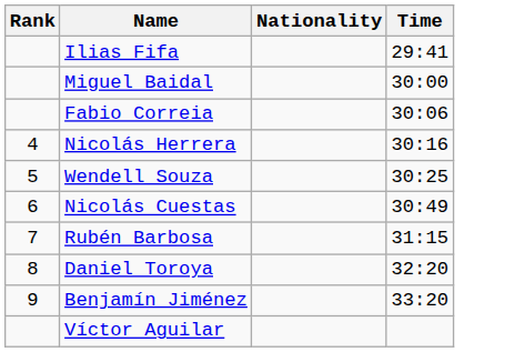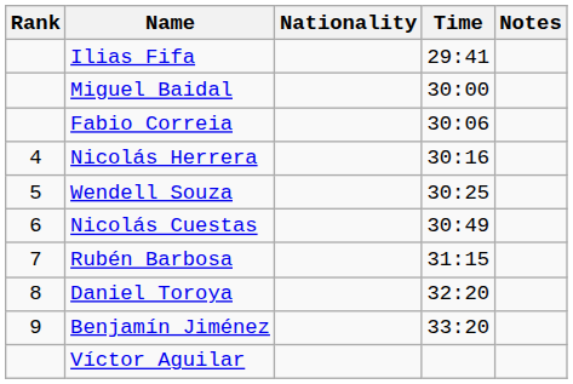 <table class="wikitable sortable" style="text-align:center">
 <tr>
 <th>Rank</th>
 <th>Name</th>
 <th>Nationality</th>
 <th>Time</th>
+<th>Notes</th>
 </tr>
 <tr>
 <td></td>
 <td align=left><a href='#'>Ilias Fifa</a></td>
 <td align=left></td>
 <td>29:41</td>
+<td></td>
 </tr>
 <tr>
 <td></td>
 <td align=left><a href='#'>Miguel Baidal</a></td>
 <td align=left></td>
 <td>30:00</td>
+<td></td>
 </tr>
 <tr>
 <td></td>
 <td align=left><a href='#'>Fabio  Correia</a></td>
 <td align=left></td>
 <td>30:06</td>
+<td></td>
 </tr>
 <tr>
 <td>4</td>
 <td align=left><a href='#'>Nicolás Herrera</a></td>
 <td align=left></td>
 <td>30:16</td>
+<td><strong></strong></td>
 </tr>
 <tr>
 <td>5</td>
 <td align=left><a href='#'>Wendell Souza</a></td>
 <td align=left></td>
 <td>30:25</td>
+<td></td>
 </tr>
 <tr>
 <td>6</td>
 <td align=left><a href='#'>Nicolás Cuestas</a></td>
 <td align=left></td>
 <td>30:49</td>
+<td></td>
 </tr>
 <tr>
 <td>7</td>
 <td align=left><a href='#'>Rubén Barbosa</a></td>
 <td align=left></td>
 <td>31:15</td>
+<td><strong></strong></td>
 </tr>
 <tr>
 <td>8</td>
 <td align=left><a href='#'>Daniel Toroya</a></td>
 <td align=left></td>
 <td>32:20</td>
+<td></td>
 </tr>
 <tr>
 <td>9</td>
 <td align=left><a href='#'>Benjamín Jiménez</a></td>
 <td align=left></td>
 <td>33:20</td>
+<td></td>
 </tr>
 <tr>
 <td></td>
 <td align=left><a href='#'>Víctor Aguilar</a></td>
 <td align=left></td>
 <td></td>
+<td></td>
 </tr>
 </table>
